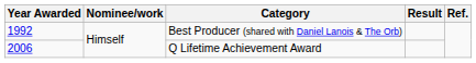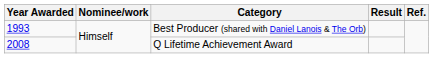 <table class="wikitable">
 <tr>
 <th>Year Awarded</th>
 <th>Nominee/work</th>
 <th>Category</th>
 <th>Result</th>
 <th>Ref.</th>
 </tr>
 <tr>
-<td><a href='#'>1992</a></td>
+<td><a href='#'>1993</a></td>
 <td rowspan="2">Himself</td>
 <td>Best Producer <small>(shared with <a href='#'>Daniel Lanois</a> & <a href='#'>The Orb</a>)</small></td>
 <td></td>
 <td rowspan="2"></td>
 </tr>
 <tr>
-<td><a href='#'>2006</a></td>
+<td><a href='#'>2008</a></td>
 <td>Q Lifetime Achievement Award</td>
 <td></td>
 </tr>
 </table>
